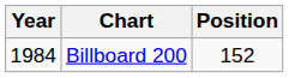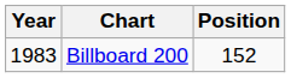 <table class="wikitable">
 <tr>
 <th>Year</th>
 <th>Chart</th>
 <th>Position</th>
 </tr>
 <tr>
-<td>1984</td>
+<td>1983</td>
 <td><a href='#'>Billboard 200</a></td>
 <td align="center">152</td>
 </tr>
 </table>
